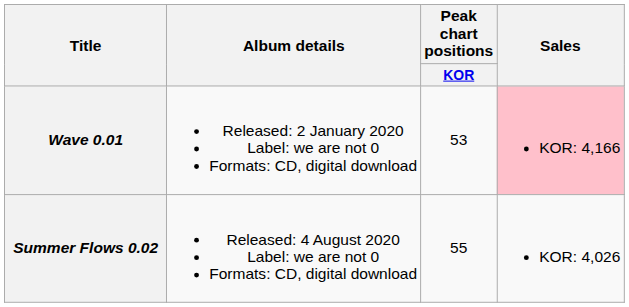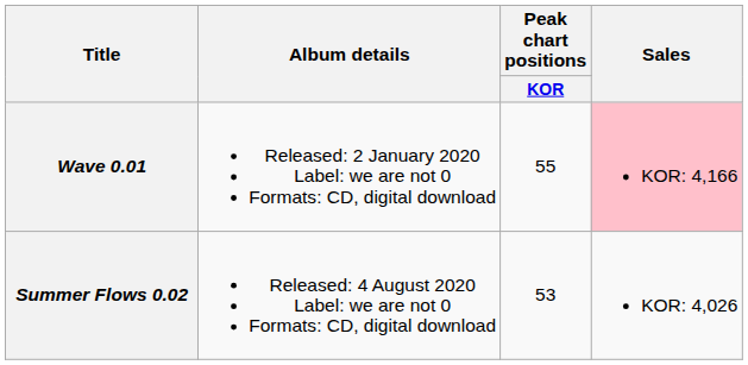 <table class="wikitable plainrowheaders" style="text-align:center;">
 <tr>
 <th rowspan="2" scope="col" style="width:10em;">Title</th>
 <th rowspan="2" scope="col">Album details</th>
 <th scope="col">Peak chart positions</th>
 <th rowspan="2">Sales</th>
 </tr>
 <tr>
 <th scope="col" style="width:2.5em;font-size:90%;"><a href='#'>KOR</a><br></th>
 </tr>
 <tr>
 <th scope="row"><em>Wave 0.01</em></th>
 <td><br><ul><li>Released: 2 January 2020</li><li>Label: we are not 0</li><li>Formats: CD, digital download</li></ul></td>
-<td>53</td>
+<td>55</td>
 <td style="background: pink;"><br><ul><li>KOR: 4,166</li></ul></td>
 </tr>
 <tr>
 <th scope="row"><em>Summer Flows 0.02</em></th>
 <td><br><ul><li>Released: 4 August 2020</li><li>Label: we are not 0</li><li>Formats: CD, digital download</li></ul></td>
-<td>55</td>
+<td>53</td>
 <td><br><ul><li>KOR: 4,026</li></ul></td>
 </tr>
 </table>
